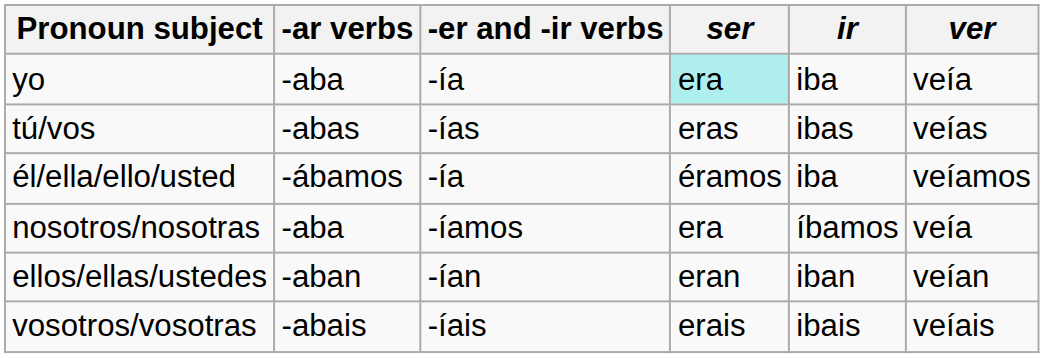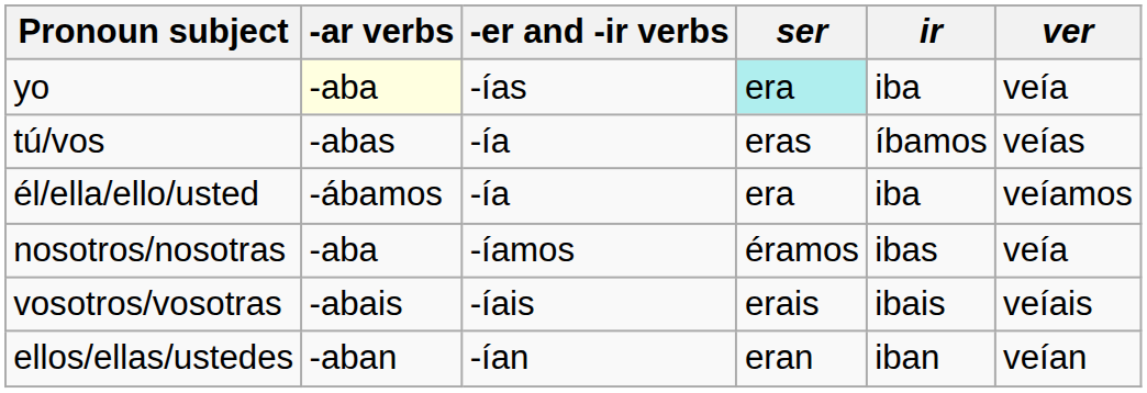 <table class="wikitable">
 <tr>
 <th>Pronoun subject</th>
 <th>-ar verbs</th>
 <th>-er and -ir verbs</th>
 <th><em>ser</em></th>
 <th><em>ir</em></th>
 <th><em>ver</em></th>
 </tr>
 <tr>
 <td>yo</td>
-<td>-aba</td>
-<td>-ía</td>
+<td style="background: lightyellow;">-aba</td>
+<td>-ías</td>
 <td style="background: paleturquoise;">era</td>
 <td>iba</td>
 <td>veía</td>
 </tr>
 <tr>
 <td>tú/vos</td>
 <td>-abas</td>
-<td>-ías</td>
+<td>-ía</td>
 <td>eras</td>
-<td>ibas</td>
+<td>íbamos</td>
 <td>veías</td>
 </tr>
 <tr>
 <td>él/ella/ello/usted</td>
 <td>-ábamos</td>
 <td>-ía</td>
-<td>éramos</td>
+<td>era</td>
 <td>iba</td>
 <td>veíamos</td>
 </tr>
 <tr>
 <td>nosotros/nosotras</td>
 <td>-aba</td>
 <td>-íamos</td>
-<td>era</td>
-<td>íbamos</td>
+<td>éramos</td>
+<td>ibas</td>
 <td>veía</td>
+</tr>
+<tr>
+<td>vosotros/vosotras</td>
+<td>-abais</td>
+<td>-íais</td>
+<td>erais</td>
+<td>ibais</td>
+<td>veíais</td>
 </tr>
 <tr>
 <td>ellos/ellas/ustedes</td>
 <td>-aban</td>
 <td>-ían</td>
 <td>eran</td>
 <td>iban</td>
 <td>veían</td>
 </tr>
-<tr>
-<td>vosotros/vosotras</td>
-<td>-abais</td>
-<td>-íais</td>
-<td>erais</td>
-<td>ibais</td>
-<td>veíais</td>
-</tr>
 </table>
